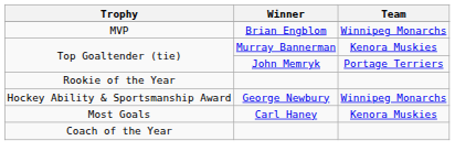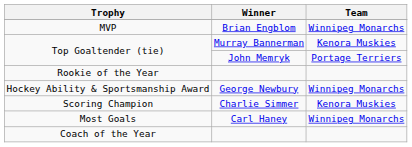 <table class="wikitable" style="text-align:center">
 <tr>
 <th>Trophy</th>
 <th>Winner</th>
 <th>Team</th>
 </tr>
 <tr align="center">
 </tr>
 <tr>
 <td>MVP</td>
 <td><a href='#'>Brian Engblom</a></td>
 <td><a href='#'>Winnipeg Monarchs</a></td>
 </tr>
 <tr>
 <td rowspan="2">Top Goaltender (tie)</td>
 <td><a href='#'>Murray Bannerman</a></td>
 <td><a href='#'>Kenora Muskies</a></td>
 </tr>
 <tr>
 <td><a href='#'>John Memryk</a></td>
 <td><a href='#'>Portage Terriers</a></td>
 </tr>
 <tr>
 <td>Rookie of the Year</td>
 <td></td>
 </tr>
 <tr>
 <td>Hockey Ability & Sportsmanship Award</td>
 <td><a href='#'>George Newbury</a></td>
 <td><a href='#'>Winnipeg Monarchs</a></td>
 </tr>
 <tr>
+<td>Scoring Champion</td>
+<td><a href='#'>Charlie Simmer</a></td>
+<td><a href='#'>Kenora Muskies</a></td>
+</tr>
+<tr>
 <td>Most Goals</td>
 <td><a href='#'>Carl Haney</a></td>
-<td><a href='#'>Kenora Muskies</a></td>
+<td><a href='#'>Winnipeg Monarchs</a></td>
 </tr>
 <tr>
 <td>Coach of the Year</td>
 <td></td>
 <td></td>
 </tr>
 </table>
